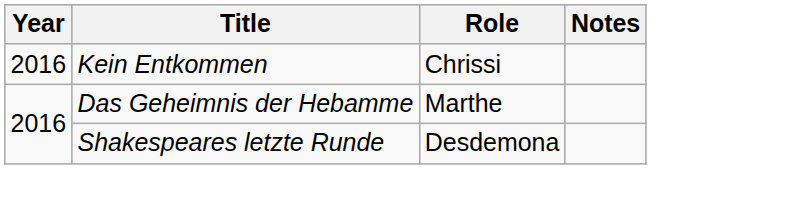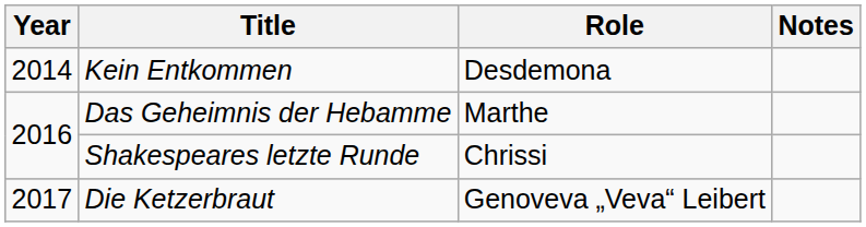 <table class="wikitable sortable">
 <tr>
 <th>Year</th>
 <th>Title</th>
 <th>Role</th>
 <th class="unsortable">Notes</th>
 </tr>
 <tr>
-<td>2016</td>
+<td>2014</td>
 <td><em>Kein Entkommen</em></td>
-<td>Chrissi</td>
+<td>Desdemona</td>
 <td></td>
 </tr>
 <tr>
 <td rowspan="2">2016</td>
 <td><em>Das Geheimnis der Hebamme</em></td>
 <td>Marthe</td>
 <td></td>
 </tr>
 <tr>
 <td><em>Shakespeares letzte Runde</em></td>
-<td>Desdemona</td>
+<td>Chrissi</td>
+<td></td>
+</tr>
+<tr>
+<td>2017</td>
+<td><em>Die Ketzerbraut</em></td>
+<td>Genoveva „Veva“ Leibert</td>
 <td></td>
 </tr>
 </table>
